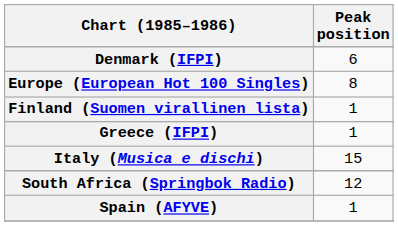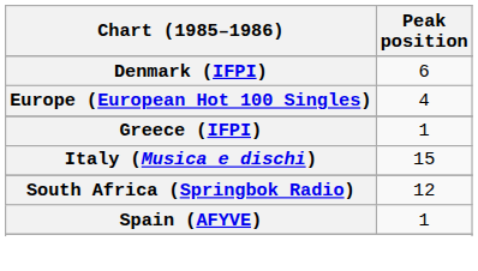 <table class="wikitable sortable plainrowheaders" style="text-align:center">
 <tr>
 <th scope="col">Chart (1985–1986)</th>
 <th scope="col">Peak<br>position</th>
 </tr>
 <tr>
 </tr>
 <tr>
 </tr>
 <tr>
 <th scope="row">Denmark (<a href='#'>IFPI</a>)</th>
 <td>6</td>
 </tr>
 <tr>
 <th scope="row">Europe (<a href='#'>European Hot 100 Singles</a>)</th>
-<td>8</td>
-</tr>
-<tr>
-<th scope="row">Finland (<a href='#'>Suomen virallinen lista</a>)</th>
-<td>1</td>
+<td>4</td>
 </tr>
 <tr>
 </tr>
 <tr>
 <th scope="row">Greece (<a href='#'>IFPI</a>)</th>
 <td>1</td>
 </tr>
 <tr>
 <th scope="row">Italy (<em><a href='#'>Musica e dischi</a></em>)</th>
 <td>15</td>
 </tr>
 <tr>
 </tr>
 <tr>
 </tr>
 <tr>
 </tr>
 <tr>
 <th scope="row">South Africa (<a href='#'>Springbok Radio</a>)</th>
 <td>12</td>
 </tr>
 <tr>
 <th scope="row">Spain (<a href='#'>AFYVE</a>)</th>
 <td>1</td>
 </tr>
 <tr>
 </tr>
 <tr>
 </tr>
 <tr>
 </tr>
 </table>
